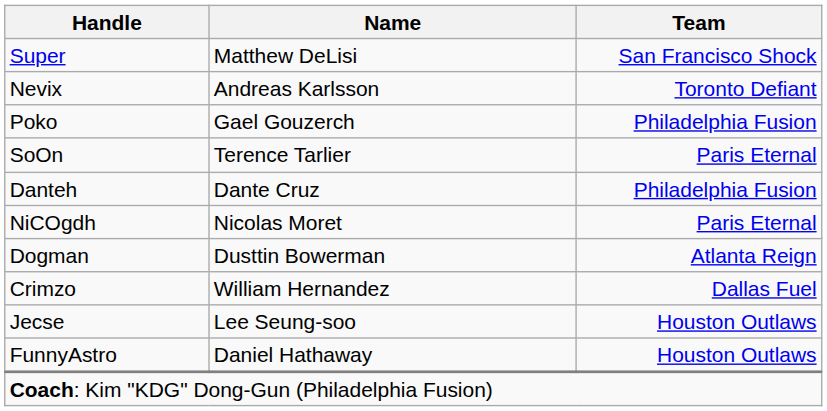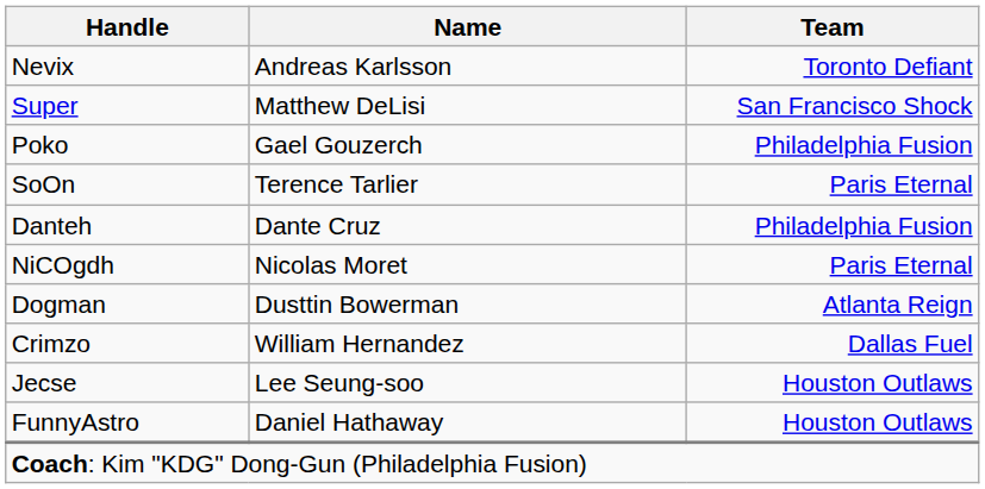 <table class="wikitable" style="width:95%; font-size:95%; float:right">
 <tr>
 <th style="width:25%;" scope="col">Handle</th>
 <th style="width:45%;" scope="col">Name</th>
 <th style="width:30%;" scope="col">Team</th>
 </tr>
 <tr>
+<td>Nevix</td>
+<td>Andreas Karlsson</td>
+<td align= right><a href='#'>Toronto Defiant</a></td>
+</tr>
+<tr>
 <td><a href='#'>Super</a></td>
 <td>Matthew DeLisi</td>
 <td align= right><a href='#'>San Francisco Shock</a></td>
-</tr>
-<tr>
-<td>Nevix</td>
-<td>Andreas Karlsson</td>
-<td align= right><a href='#'>Toronto Defiant</a></td>
 </tr>
 <tr>
 <td>Poko</td>
 <td>Gael Gouzerch</td>
 <td align= right><a href='#'>Philadelphia Fusion</a></td>
 </tr>
 <tr>
 <td>SoOn</td>
 <td>Terence Tarlier</td>
 <td align= right><a href='#'>Paris Eternal</a></td>
 </tr>
 <tr>
 <td>Danteh</td>
 <td>Dante Cruz</td>
 <td align= right><a href='#'>Philadelphia Fusion</a></td>
 </tr>
 <tr>
 <td>NiCOgdh</td>
 <td>Nicolas Moret</td>
 <td align= right><a href='#'>Paris Eternal</a></td>
 </tr>
 <tr>
 <td>Dogman</td>
 <td>Dusttin Bowerman</td>
 <td align= right><a href='#'>Atlanta Reign</a></td>
 </tr>
 <tr>
 <td>Crimzo</td>
 <td>William Hernandez</td>
 <td align= right><a href='#'>Dallas Fuel</a></td>
 </tr>
 <tr>
 <td>Jecse</td>
 <td>Lee Seung-soo</td>
 <td align= right><a href='#'>Houston Outlaws</a></td>
 </tr>
 <tr>
 <td>FunnyAstro</td>
 <td>Daniel Hathaway</td>
 <td align= right><a href='#'>Houston Outlaws</a></td>
 </tr>
 <tr>
 <td colspan="3" style="border-top:2px solid grey;"><strong>Coach</strong>: Kim "KDG" Dong-Gun (Philadelphia Fusion)</td>
 </tr>
 </table>
